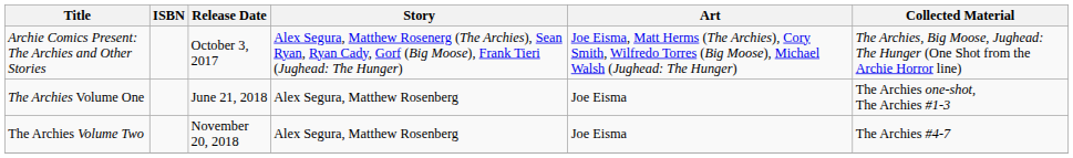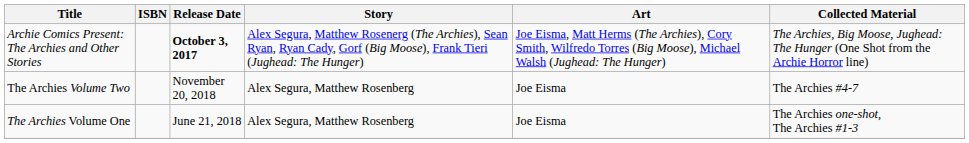 <table class="wikitable">
 <tr>
 <th>Title</th>
 <th>ISBN</th>
 <th>Release Date</th>
 <th>Story</th>
 <th>Art</th>
 <th>Collected Material</th>
 </tr>
 <tr>
 <td><em>Archie Comics Present: The Archies and Other Stories</em></td>
 <td></td>
-<td>October 3, 2017</td>
+<td><strong>October 3, 2017</strong></td>
 <td><a href='#'>Alex Segura</a>, <a href='#'>Matthew Rosenerg</a> (<em>The Archies</em>), <a href='#'>Sean Ryan</a>, <a href='#'>Ryan Cady</a>, <a href='#'>Gorf</a> (<em>Big Moose</em>), <a href='#'>Frank Tieri</a> (<em>Jughead: The Hunger</em>)</td>
 <td><a href='#'>Joe Eisma</a>, <a href='#'>Matt Herms</a> (<em>The Archies</em>), <a href='#'>Cory Smith</a>, <a href='#'>Wilfredo Torres</a> (<em>Big Moose</em>), <a href='#'>Michael Walsh</a> (<em>Jughead: The Hunger</em>)</td>
 <td><em>The Archies</em>, <em>Big Moose</em>, <em>Jughead: The Hunger</em> (One Shot from the <a href='#'>Archie Horror</a> line)</td>
+</tr>
+<tr>
+<td></em>The Archies<em> Volume Two</td>
+<td></td>
+<td>November 20, 2018</td>
+<td>Alex Segura, Matthew Rosenberg</td>
+<td>Joe Eisma</td>
+<td></em>The Archies<em> #4-7</td>
 </tr>
 <tr>
 <td><em>The Archies</em> Volume One<em></td>
 <td></td>
 <td>June 21, 2018</td>
 <td>Alex Segura, Matthew Rosenberg</td>
 <td>Joe Eisma</td>
 <td></em>The Archies<em> one-shot,<br></em>The Archies<em> #1-3</td>
 </tr>
 <tr>
-<td></em>The Archies<em> Volume Two</td>
-<td></td>
-<td>November 20, 2018</td>
-<td>Alex Segura, Matthew Rosenberg</td>
-<td>Joe Eisma</td>
-<td></em>The Archies<em> #4-7</td>
-</tr>
-<tr>
 </tr>
 </table>
